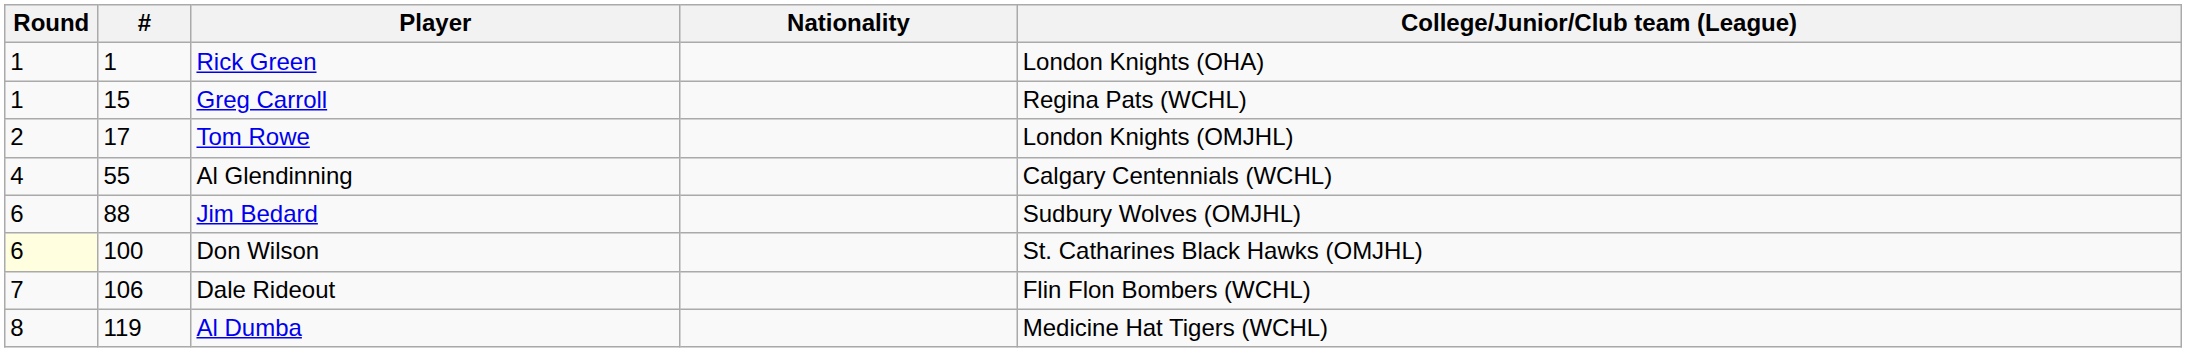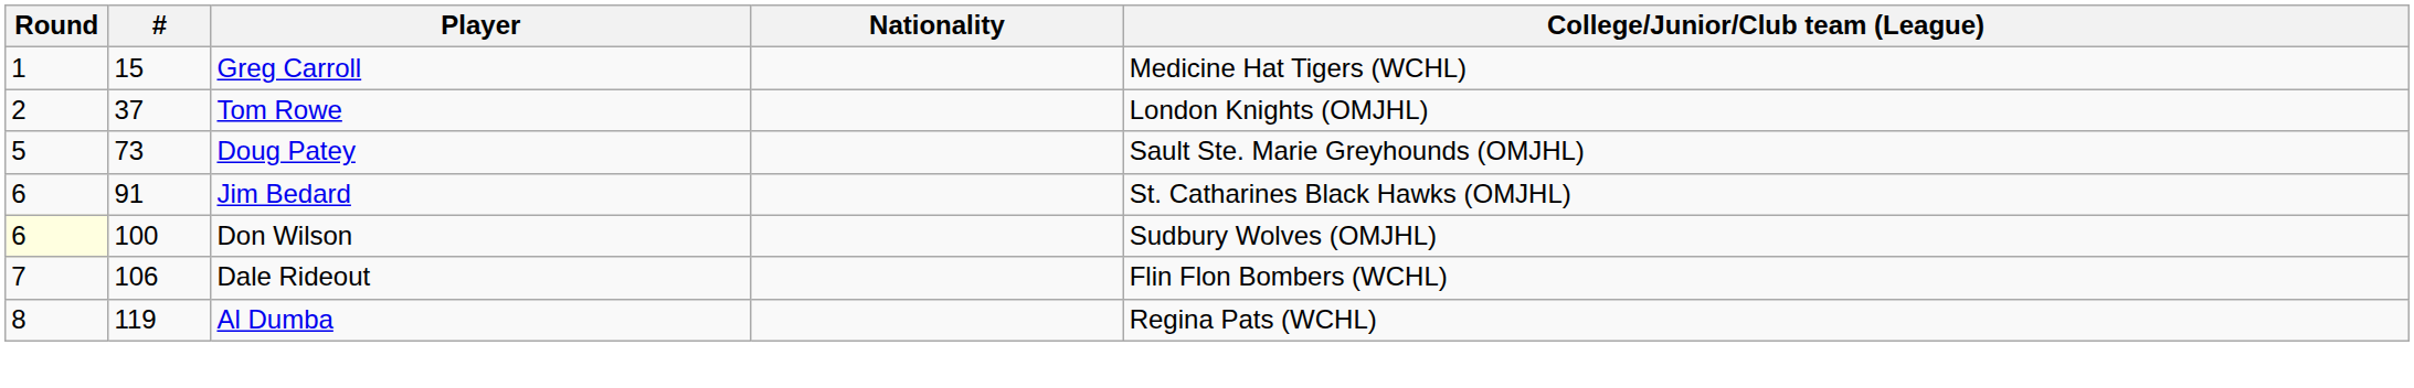 <table class="wikitable">
 <tr align="center">
 <th bgcolor="#DDDDFF" width="4.0%">Round</th>
 <th bgcolor="#DDDDFF" width="4.0%">#</th>
 <th bgcolor="#DDDDFF" width="21.0%">Player</th>
 <th bgcolor="#DDDDFF" width="14.5%">Nationality</th>
 <th bgcolor="#DDDDFF" width="50.0%">College/Junior/Club team (League)</th>
 </tr>
 <tr>
 <td>1</td>
-<td>1</td>
-<td><a href='#'>Rick Green</a></td>
-<td></td>
-<td>London Knights (OHA)</td>
-</tr>
-<tr>
-<td>1</td>
 <td>15</td>
 <td><a href='#'>Greg Carroll</a></td>
 <td></td>
-<td>Regina Pats (WCHL)</td>
+<td>Medicine Hat Tigers (WCHL)</td>
 </tr>
 <tr>
 <td>2</td>
-<td>17</td>
+<td>37</td>
 <td><a href='#'>Tom Rowe</a></td>
 <td></td>
 <td>London Knights (OMJHL)</td>
 </tr>
 <tr>
-<td>4</td>
-<td>55</td>
-<td>Al Glendinning</td>
+<td>5</td>
+<td>73</td>
+<td><a href='#'>Doug Patey</a></td>
 <td></td>
-<td>Calgary Centennials (WCHL)</td>
+<td>Sault Ste. Marie Greyhounds (OMJHL)</td>
 </tr>
 <tr>
 <td>6</td>
-<td>88</td>
+<td>91</td>
 <td><a href='#'>Jim Bedard</a></td>
 <td></td>
-<td>Sudbury Wolves (OMJHL)</td>
+<td>St. Catharines Black Hawks (OMJHL)</td>
 </tr>
 <tr>
 <td style="background: lightyellow;">6</td>
 <td>100</td>
 <td>Don Wilson</td>
 <td></td>
-<td>St. Catharines Black Hawks (OMJHL)</td>
+<td>Sudbury Wolves (OMJHL)</td>
 </tr>
 <tr>
 <td>7</td>
 <td>106</td>
 <td>Dale Rideout</td>
 <td></td>
 <td>Flin Flon Bombers (WCHL)</td>
 </tr>
 <tr>
 <td>8</td>
 <td>119</td>
 <td><a href='#'>Al Dumba</a></td>
 <td></td>
-<td>Medicine Hat Tigers (WCHL)</td>
+<td>Regina Pats (WCHL)</td>
 </tr>
 </table>
